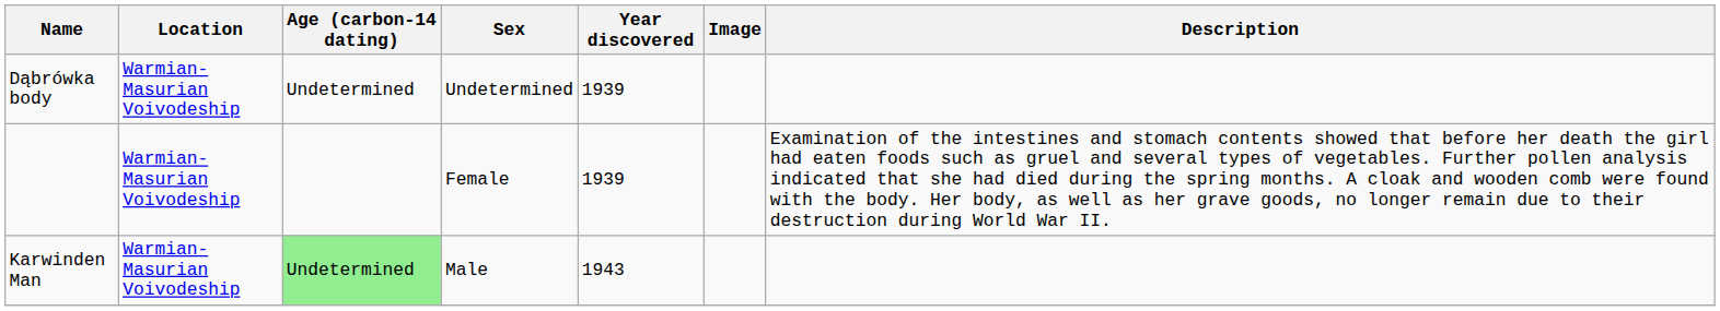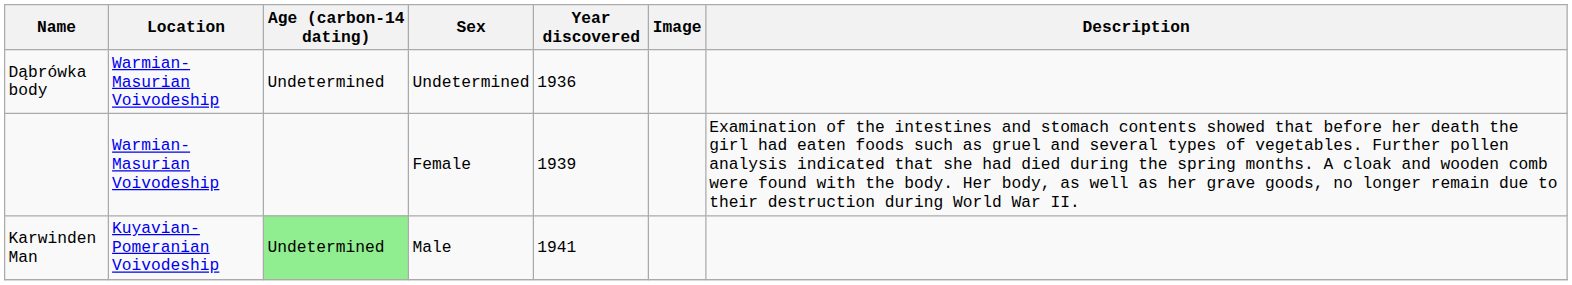 <table class="wikitable sortable">
 <tr>
 <th scope="col">Name</th>
 <th scope="col">Location</th>
 <th scope="col">Age (carbon-14 dating)</th>
 <th scope="col">Sex</th>
 <th scope="col">Year discovered</th>
 <th scope="col" class="unsortable">Image</th>
 <th scope="col">Description</th>
 </tr>
 <tr>
 <td>Dąbrówka body</td>
 <td><a href='#'>Warmian-Masurian Voivodeship</a></td>
 <td>Undetermined</td>
 <td>Undetermined</td>
-<td>1939</td>
+<td>1936</td>
 <td></td>
 <td></td>
 </tr>
 <tr>
 <td></td>
 <td><a href='#'>Warmian-Masurian Voivodeship</a></td>
 <td></td>
 <td>Female</td>
 <td>1939</td>
 <td></td>
 <td>Examination of the intestines and stomach contents showed that before her death the girl had eaten foods such as gruel and several types of vegetables. Further pollen analysis indicated that she had died during the spring months. A cloak and wooden comb were found with the body. Her body, as well as her grave goods, no longer remain due to their destruction during World War II.</td>
 </tr>
 <tr>
 <td>Karwinden Man</td>
-<td><a href='#'>Warmian-Masurian Voivodeship</a></td>
+<td><a href='#'>Kuyavian-Pomeranian Voivodeship</a></td>
 <td style="background: lightgreen;">Undetermined</td>
 <td>Male</td>
-<td>1943</td>
+<td>1941</td>
 <td></td>
 <td></td>
 </tr>
 <tr>
 </tr>
 </table>
